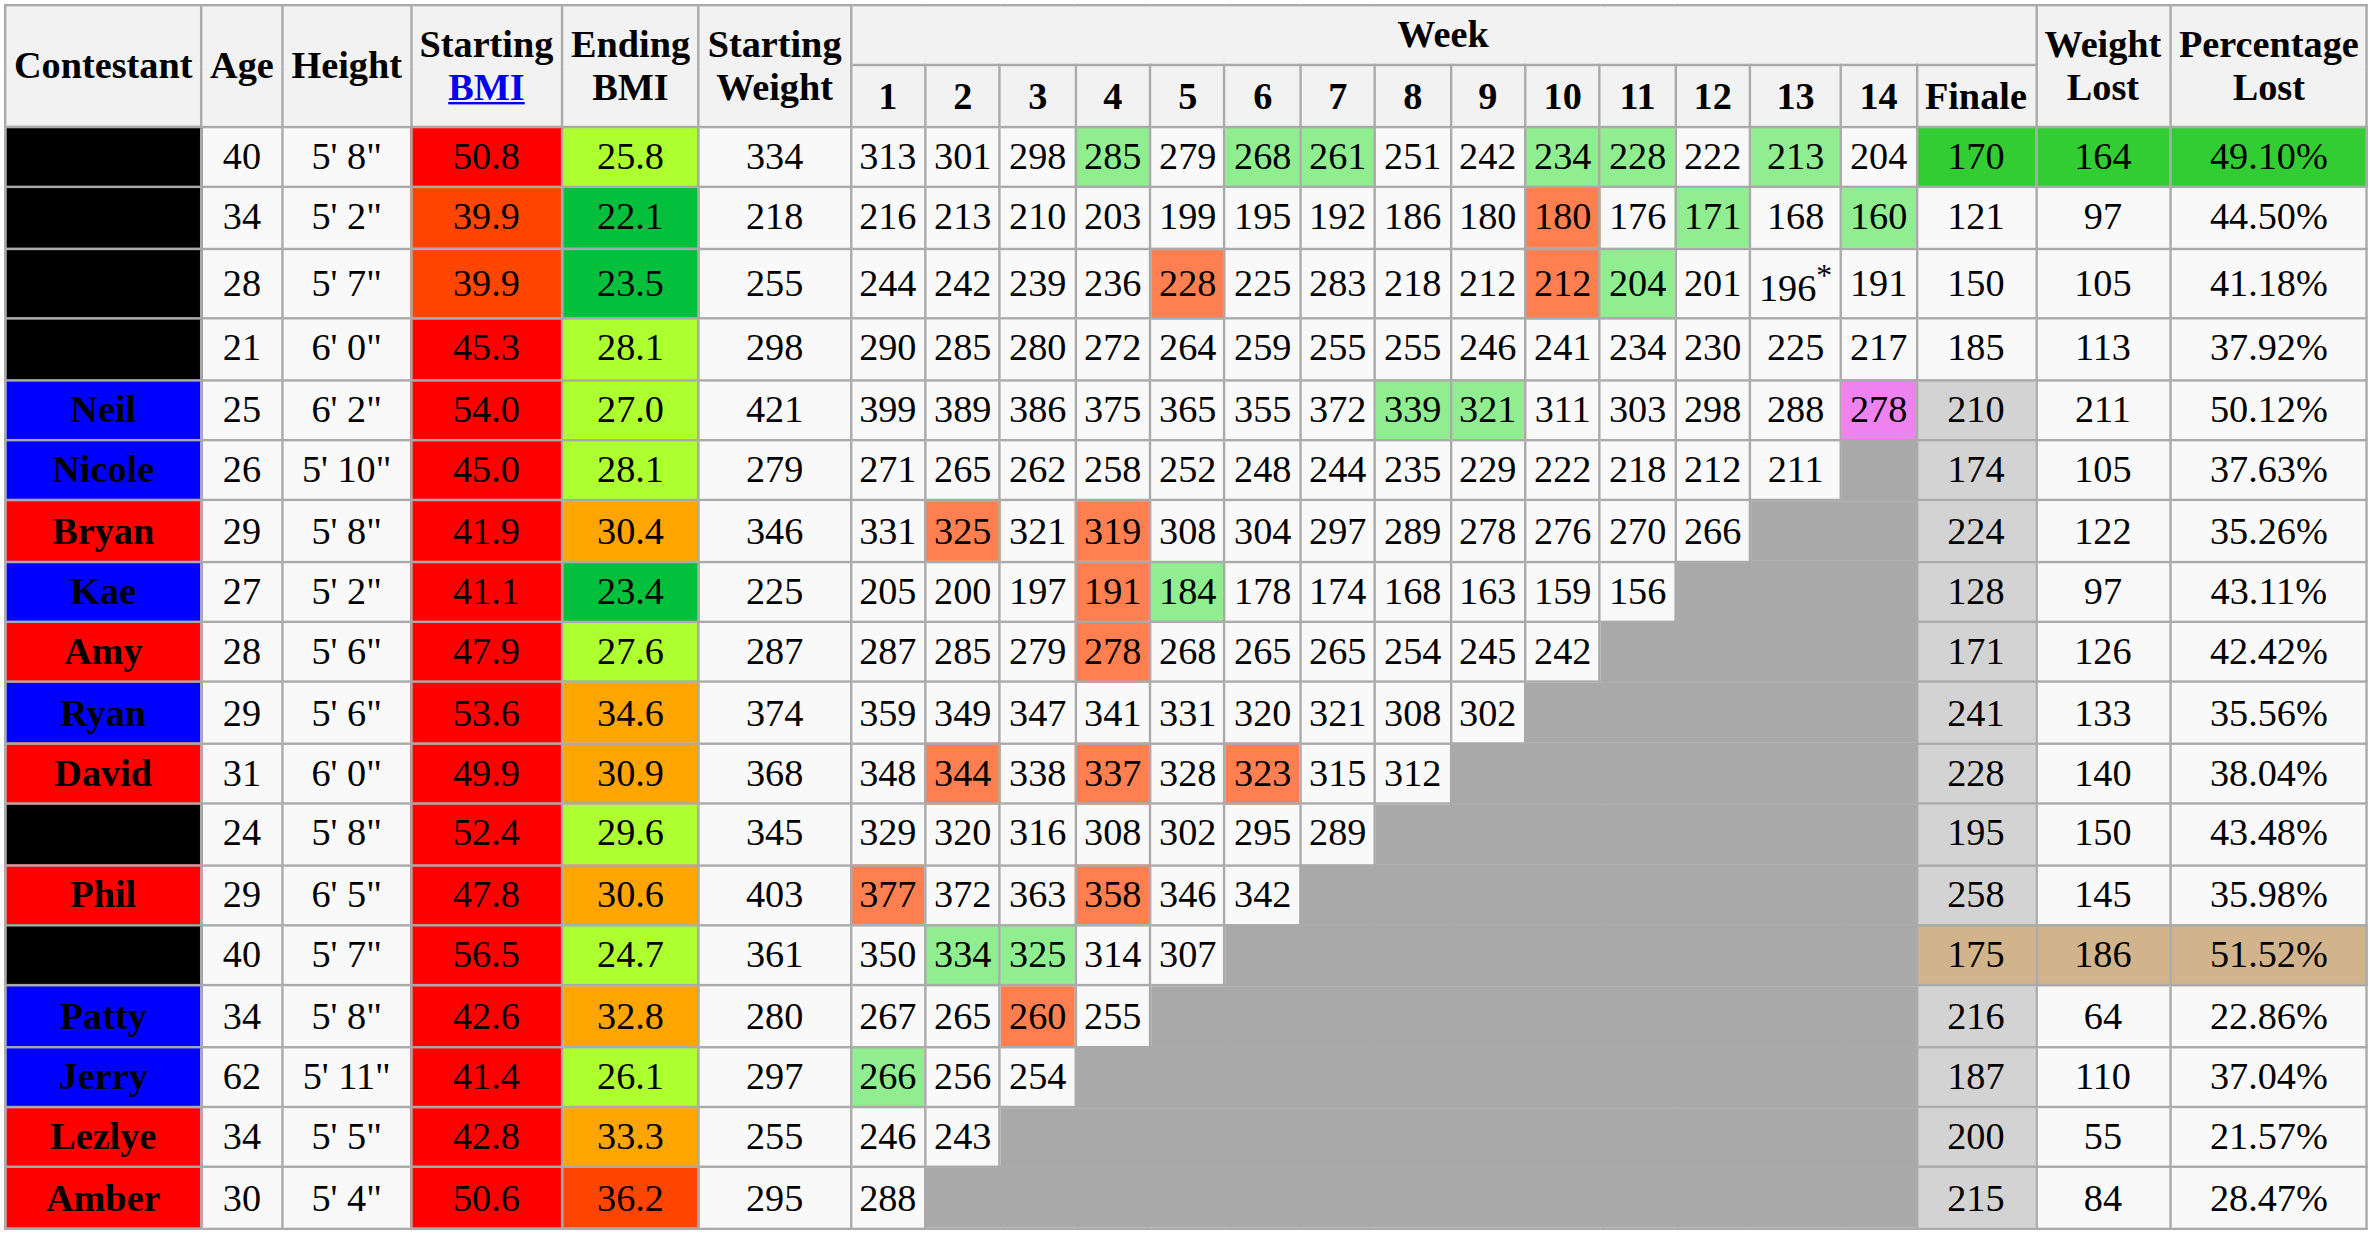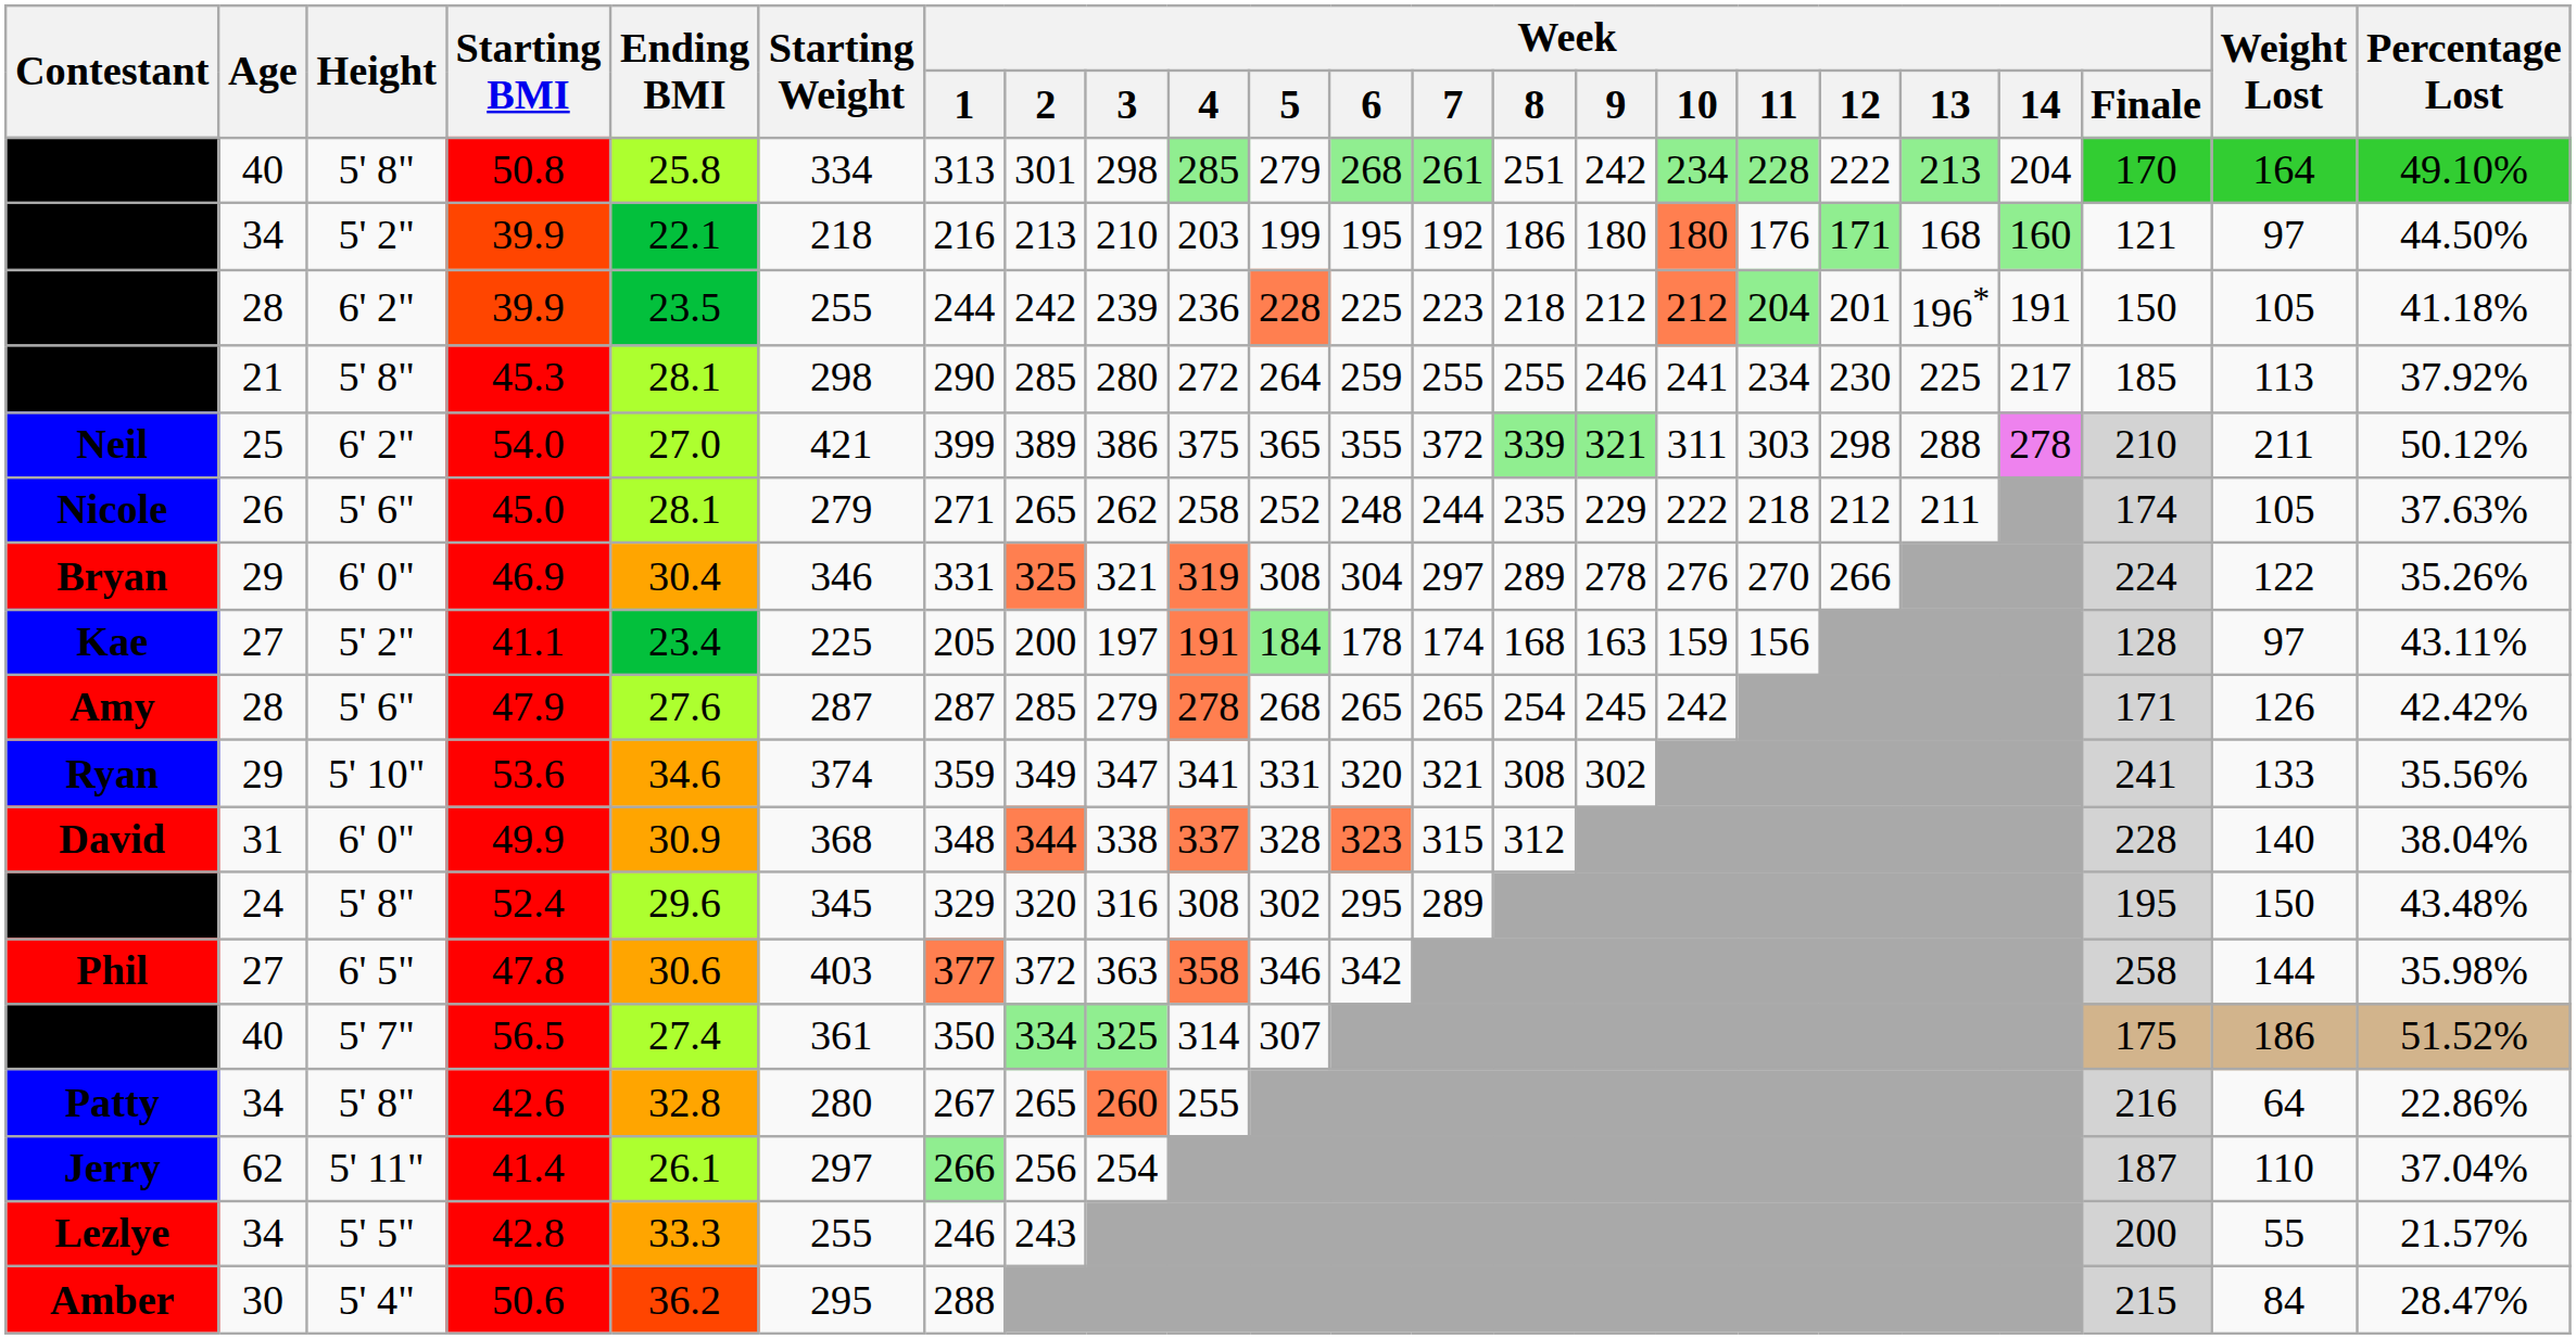 <table class="wikitable sortable" style="text-align:center" align="center">
 <tr>
 <th rowspan=2>Contestant</th>
 <th rowspan=2>Age</th>
 <th rowspan=2>Height</th>
 <th rowspan=2>Starting<br><a href='#'>BMI</a></th>
 <th rowspan=2>Ending<br>BMI</th>
 <th rowspan=2>Starting<br>Weight</th>
 <th colspan=15>Week</th>
 <th rowspan=2>Weight<br>Lost</th>
 <th rowspan=2>Percentage<br>Lost</th>
 </tr>
 <tr>
 <th>1</th>
 <th>2</th>
 <th>3</th>
 <th>4</th>
 <th>5</th>
 <th>6</th>
 <th>7</th>
 <th>8</th>
 <th>9</th>
 <th>10</th>
 <th>11</th>
 <th>12</th>
 <th>13</th>
 <th>14</th>
 <th>Finale</th>
 </tr>
 <tr>
 <td bgcolor="black"><span><strong>Bill</strong></span></td>
 <td>40</td>
 <td>5' 8"</td>
 <td bgcolor="red">50.8</td>
 <td bgcolor="greenyellow">25.8</td>
 <td>334</td>
 <td>313</td>
 <td>301</td>
 <td>298</td>
 <td bgcolor="lightgreen">285</td>
 <td>279</td>
 <td bgcolor="lightgreen">268</td>
 <td bgcolor="lightgreen">261</td>
 <td>251</td>
 <td>242</td>
 <td bgcolor="lightgreen">234</td>
 <td bgcolor="lightgreen">228</td>
 <td>222</td>
 <td bgcolor="lightgreen">213</td>
 <td>204</td>
 <td bgcolor="limegreen">170</td>
 <td bgcolor="limegreen">164</td>
 <td bgcolor="limegreen">49.10%</td>
 </tr>
 <tr>
 <td bgcolor="black"><span><strong>Julie</strong></span></td>
 <td>34</td>
 <td>5' 2"</td>
 <td bgcolor="#FF4500">39.9</td>
 <td bgcolor="#03C03C">22.1</td>
 <td>218</td>
 <td>216</td>
 <td>213</td>
 <td>210</td>
 <td>203</td>
 <td>199</td>
 <td>195</td>
 <td>192</td>
 <td>186</td>
 <td>180</td>
 <td bgcolor="coral">180</td>
 <td>176</td>
 <td bgcolor="lightgreen">171</td>
 <td>168</td>
 <td bgcolor="lightgreen">160</td>
 <td>121</td>
 <td>97</td>
 <td>44.50%</td>
 </tr>
 <tr>
 <td bgcolor="black"><span><strong>Hollie</strong></span></td>
 <td>28</td>
-<td>5' 7"</td>
+<td>6' 2"</td>
 <td bgcolor="#FF4500">39.9</td>
 <td bgcolor="#03C03C">23.5</td>
 <td>255</td>
 <td>244</td>
 <td>242</td>
 <td>239</td>
 <td>236</td>
 <td bgcolor="coral">228</td>
 <td>225</td>
-<td>283</td>
+<td>223</td>
 <td>218</td>
 <td>212</td>
 <td bgcolor="coral">212</td>
 <td bgcolor="lightgreen">204</td>
 <td>201</td>
 <td>196<sup>*</sup></td>
 <td>191</td>
 <td>150</td>
 <td>105</td>
 <td>41.18%</td>
 </tr>
 <tr>
 <td bgcolor="black"><span><strong>Isabeau</strong></span></td>
 <td>21</td>
-<td>6' 0"</td>
+<td>5' 8"</td>
 <td bgcolor="red">45.3</td>
 <td bgcolor="greenyellow">28.1</td>
 <td>298</td>
 <td>290</td>
 <td>285</td>
 <td>280</td>
 <td>272</td>
 <td>264</td>
 <td>259</td>
 <td>255</td>
 <td>255</td>
 <td>246</td>
 <td>241</td>
 <td>234</td>
 <td>230</td>
 <td>225</td>
 <td>217</td>
 <td>185</td>
 <td>113</td>
 <td>37.92%</td>
 </tr>
 <tr>
 <td bgcolor="blue"><span><strong>Neil</strong></span></td>
 <td>25</td>
 <td>6' 2"</td>
 <td bgcolor="red">54.0</td>
 <td bgcolor="greenyellow">27.0</td>
 <td>421</td>
 <td>399</td>
 <td>389</td>
 <td>386</td>
 <td>375</td>
 <td>365</td>
 <td>355</td>
 <td>372</td>
 <td bgcolor="lightgreen">339</td>
 <td bgcolor="lightgreen">321</td>
 <td>311</td>
 <td>303</td>
 <td>298</td>
 <td>288</td>
 <td bgcolor="violet">278</td>
 <td bgcolor=lightgrey>210</td>
 <td>211</td>
 <td>50.12%</td>
 </tr>
 <tr>
 <td bgcolor="blue"><span><strong>Nicole</strong></span></td>
 <td>26</td>
-<td>5' 10"</td>
+<td>5' 6"</td>
 <td bgcolor="red">45.0</td>
 <td bgcolor="greenyellow">28.1</td>
 <td>279</td>
 <td>271</td>
 <td>265</td>
 <td>262</td>
 <td>258</td>
 <td>252</td>
 <td>248</td>
 <td>244</td>
 <td>235</td>
 <td>229</td>
 <td>222</td>
 <td>218</td>
 <td>212</td>
 <td>211</td>
 <td bgcolor="darkgray"></td>
 <td bgcolor="lightgrey">174</td>
 <td>105</td>
 <td>37.63%</td>
 </tr>
 <tr>
 <td bgcolor="red"><span><strong>Bryan</strong></span></td>
 <td>29</td>
-<td>5' 8"</td>
-<td bgcolor="red">41.9</td>
+<td>6' 0"</td>
+<td bgcolor="red">46.9</td>
 <td bgcolor="orange">30.4</td>
 <td>346</td>
 <td>331</td>
 <td bgcolor="coral">325</td>
 <td>321</td>
 <td bgcolor="coral">319</td>
 <td>308</td>
 <td>304</td>
 <td>297</td>
 <td>289</td>
 <td>278</td>
 <td>276</td>
 <td>270</td>
 <td>266</td>
 <td colspan=2 bgcolor="darkgray"></td>
 <td bgcolor=lightgrey>224</td>
 <td>122</td>
 <td>35.26%</td>
 </tr>
 <tr>
 <td bgcolor="blue"><span><strong>Kae</strong></span></td>
 <td>27</td>
 <td>5' 2"</td>
 <td bgcolor="red">41.1</td>
 <td bgcolor="#03C03C">23.4</td>
 <td>225</td>
 <td>205</td>
 <td>200</td>
 <td>197</td>
 <td bgcolor="coral">191</td>
 <td bgcolor="lightgreen">184</td>
 <td>178</td>
 <td>174</td>
 <td>168</td>
 <td>163</td>
 <td>159</td>
 <td>156</td>
 <td colspan=3 bgcolor="darkgray"></td>
 <td bgcolor="lightgrey">128</td>
 <td>97</td>
 <td>43.11%</td>
 </tr>
 <tr>
 <td bgcolor="red"><span><strong>Amy</strong></span></td>
 <td>28</td>
 <td>5' 6"</td>
 <td bgcolor="red">47.9</td>
 <td bgcolor="greenyellow">27.6</td>
 <td>287</td>
 <td>287</td>
 <td>285</td>
 <td>279</td>
 <td bgcolor="coral">278</td>
 <td>268</td>
 <td>265</td>
 <td>265</td>
 <td>254</td>
 <td>245</td>
 <td>242</td>
 <td colspan=4 bgcolor=darkgray></td>
 <td bgcolor=lightgrey>171</td>
 <td>126</td>
 <td>42.42%</td>
 </tr>
 <tr>
 <td bgcolor="blue"><span><strong>Ryan</strong></span></td>
 <td>29</td>
-<td>5' 6"</td>
+<td>5' 10"</td>
 <td bgcolor="red">53.6</td>
 <td bgcolor="orange">34.6</td>
 <td>374</td>
 <td>359</td>
 <td>349</td>
 <td>347</td>
 <td>341</td>
 <td>331</td>
 <td>320</td>
 <td>321</td>
 <td>308</td>
 <td>302</td>
 <td colspan=5 bgcolor="darkgray"></td>
 <td bgcolor="lightgrey">241</td>
 <td>133</td>
 <td>35.56%</td>
 </tr>
 <tr>
 <td bgcolor="red"><span><strong>David</strong></span></td>
 <td>31</td>
 <td>6' 0"</td>
 <td bgcolor="red">49.9</td>
 <td bgcolor="orange">30.9</td>
 <td>368</td>
 <td>348</td>
 <td bgcolor="coral">344</td>
 <td>338</td>
 <td bgcolor="coral">337</td>
 <td>328</td>
 <td bgcolor="coral">323</td>
 <td>315</td>
 <td>312</td>
 <td colspan=6 bgcolor=darkgray></td>
 <td bgcolor=lightgrey>228</td>
 <td>140</td>
 <td>38.04%</td>
 </tr>
 <tr>
 <td bgcolor="black"><span><strong>Jez</strong></span></td>
 <td>24</td>
 <td>5' 8"</td>
 <td bgcolor="red">52.4</td>
 <td bgcolor="greenyellow">29.6</td>
 <td>345</td>
 <td>329</td>
 <td>320</td>
 <td>316</td>
 <td>308</td>
 <td>302</td>
 <td>295</td>
 <td>289</td>
 <td colspan=7 bgcolor=darkgray></td>
 <td bgcolor=lightgrey>195</td>
 <td>150</td>
 <td>43.48%</td>
 </tr>
 <tr>
 <td bgcolor="red"><span><strong>Phil</strong></span></td>
-<td>29</td>
+<td>27</td>
 <td>6' 5"</td>
 <td bgcolor="red">47.8</td>
 <td bgcolor="orange">30.6</td>
 <td>403</td>
 <td bgcolor="coral">377</td>
 <td>372</td>
 <td>363</td>
 <td bgcolor="coral">358</td>
 <td>346</td>
 <td>342</td>
 <td colspan=8 bgcolor=darkgray></td>
 <td bgcolor=lightgrey>258</td>
-<td>145</td>
+<td>144</td>
 <td>35.98%</td>
 </tr>
 <tr>
 <td bgcolor="black"><span><strong>Jim</strong></span></td>
 <td>40</td>
 <td>5' 7"</td>
 <td bgcolor="red">56.5</td>
-<td bgcolor="greenyellow">24.7</td>
+<td bgcolor="greenyellow">27.4</td>
 <td>361</td>
 <td>350</td>
 <td bgcolor="lightgreen">334</td>
 <td bgcolor="lightgreen">325</td>
 <td>314</td>
 <td>307</td>
 <td colspan=9 bgcolor=darkgray></td>
 <td bgcolor=tan>175</td>
 <td bgcolor=tan>186</td>
 <td bgcolor=tan>51.52%</td>
 </tr>
 <tr>
 <td bgcolor="blue"><span><strong>Patty</strong></span></td>
 <td>34</td>
 <td>5' 8"</td>
 <td bgcolor="red">42.6</td>
 <td bgcolor="orange">32.8</td>
 <td>280</td>
 <td>267</td>
 <td>265</td>
 <td bgcolor="coral">260</td>
 <td>255</td>
 <td colspan=10 bgcolor=darkgray></td>
 <td bgcolor=lightgrey>216</td>
 <td>64</td>
 <td>22.86%</td>
 </tr>
 <tr>
 <td bgcolor="blue"><span><strong>Jerry</strong></span></td>
 <td>62</td>
 <td>5' 11"</td>
 <td bgcolor="red">41.4</td>
 <td bgcolor="greenyellow">26.1</td>
 <td>297</td>
 <td bgcolor="lightgreen">266</td>
 <td>256</td>
 <td>254</td>
 <td colspan=11 bgcolor=darkgray></td>
 <td bgcolor=lightgrey>187</td>
 <td>110</td>
 <td>37.04%</td>
 </tr>
 <tr>
 <td bgcolor="red"><span><strong>Lezlye</strong></span></td>
 <td>34</td>
 <td>5' 5"</td>
 <td bgcolor="red">42.8</td>
 <td bgcolor="orange">33.3</td>
 <td>255</td>
 <td>246</td>
 <td>243</td>
 <td colspan=12 bgcolor=darkgray></td>
 <td bgcolor=lightgrey>200</td>
 <td>55</td>
 <td>21.57%</td>
 </tr>
 <tr>
 <td bgcolor="red"><span><strong>Amber</strong></span></td>
 <td>30</td>
 <td>5' 4"</td>
 <td bgcolor="red">50.6</td>
 <td bgcolor="#FF4500">36.2</td>
 <td>295</td>
 <td>288</td>
 <td colspan=13 bgcolor=darkgray></td>
 <td bgcolor=lightgrey>215</td>
 <td>84</td>
 <td>28.47%</td>
 </tr>
 </table>
